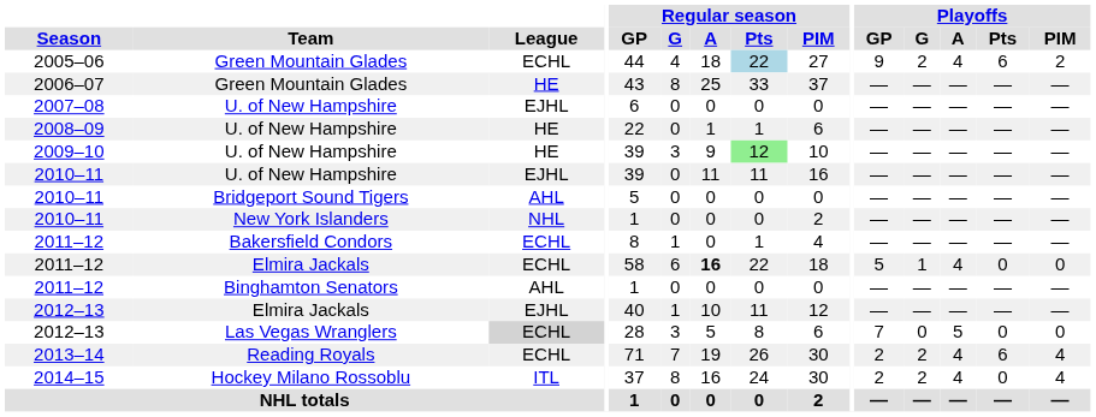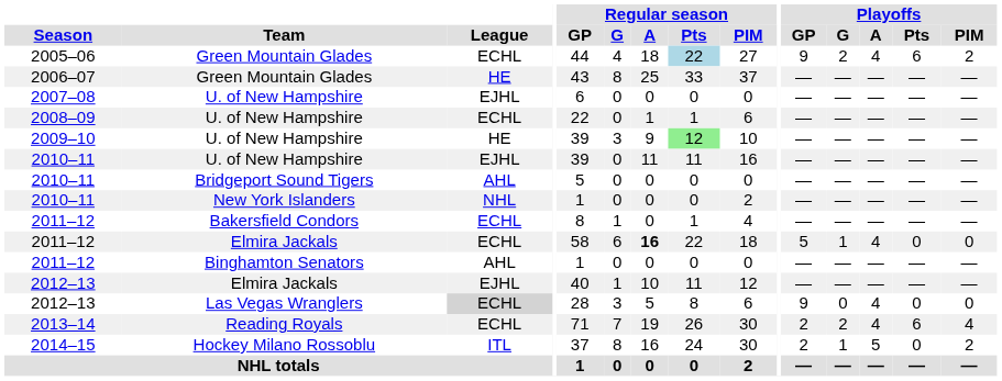 <table border="0" cellpadding="1" cellspacing="0" style="text-align:center; width:60em">
 <tr bgcolor="#e0e0e0">
 <th colspan="3" bgcolor="#ffffff"></th>
 <th rowspan="99" bgcolor="#ffffff"></th>
 <th colspan="5"><a href='#'>Regular season</a></th>
 <th rowspan="99" bgcolor="#ffffff"></th>
 <th colspan="5"><a href='#'>Playoffs</a></th>
 </tr>
 <tr bgcolor="#e0e0e0">
 <th><a href='#'>Season</a></th>
 <th>Team</th>
 <th>League</th>
 <th>GP</th>
 <th><a href='#'>G</a></th>
 <th><a href='#'>A</a></th>
 <th><a href='#'>Pts</a></th>
 <th><a href='#'>PIM</a></th>
 <th>GP</th>
 <th>G</th>
 <th>A</th>
 <th>Pts</th>
 <th>PIM</th>
 </tr>
 <tr ALIGN="center">
 <td>2005–06</td>
 <td><a href='#'>Green Mountain Glades</a></td>
 <td>ECHL</td>
 <td>44</td>
 <td>4</td>
 <td>18</td>
 <td style="background: lightblue;">22</td>
 <td>27</td>
 <td>9</td>
 <td>2</td>
 <td>4</td>
 <td>6</td>
 <td>2</td>
 </tr>
 <tr ALIGN="center" bgcolor="#f0f0f0">
 <td>2006–07</td>
 <td>Green Mountain Glades</td>
 <td><a href='#'>HE</a></td>
 <td>43</td>
 <td>8</td>
 <td>25</td>
 <td>33</td>
 <td>37</td>
 <td>—</td>
 <td>—</td>
 <td>—</td>
 <td>—</td>
 <td>—</td>
 </tr>
 <tr ALIGN="center">
 <td><a href='#'>2007–08</a></td>
 <td><a href='#'>U. of New Hampshire</a></td>
 <td>EJHL</td>
 <td>6</td>
 <td>0</td>
 <td>0</td>
 <td>0</td>
 <td>0</td>
 <td>—</td>
 <td>—</td>
 <td>—</td>
 <td>—</td>
 <td>—</td>
 </tr>
 <tr ALIGN="center" bgcolor="#f0f0f0">
 <td><a href='#'>2008–09</a></td>
 <td>U. of New Hampshire</td>
-<td>HE</td>
+<td>ECHL</td>
 <td>22</td>
 <td>0</td>
 <td>1</td>
 <td>1</td>
 <td>6</td>
 <td>—</td>
 <td>—</td>
 <td>—</td>
 <td>—</td>
 <td>—</td>
 </tr>
 <tr ALIGN="center">
 <td><a href='#'>2009–10</a></td>
 <td>U. of New Hampshire</td>
 <td>HE</td>
 <td>39</td>
 <td>3</td>
 <td>9</td>
 <td style="background: lightgreen;">12</td>
 <td>10</td>
 <td>—</td>
 <td>—</td>
 <td>—</td>
 <td>—</td>
 <td>—</td>
 </tr>
 <tr ALIGN="center" bgcolor="#f0f0f0">
 <td><a href='#'>2010–11</a></td>
 <td>U. of New Hampshire</td>
 <td>EJHL</td>
 <td>39</td>
 <td>0</td>
 <td>11</td>
 <td>11</td>
 <td>16</td>
 <td>—</td>
 <td>—</td>
 <td>—</td>
 <td>—</td>
 <td>—</td>
 </tr>
 <tr ALIGN="center">
 <td><a href='#'>2010–11</a></td>
 <td><a href='#'>Bridgeport Sound Tigers</a></td>
 <td><a href='#'>AHL</a></td>
 <td>5</td>
 <td>0</td>
 <td>0</td>
 <td>0</td>
 <td>0</td>
 <td>—</td>
 <td>—</td>
 <td>—</td>
 <td>—</td>
 <td>—</td>
 </tr>
 <tr ALIGN="center" bgcolor="#f0f0f0">
 <td><a href='#'>2010–11</a></td>
 <td><a href='#'>New York Islanders</a></td>
 <td><a href='#'>NHL</a></td>
 <td>1</td>
 <td>0</td>
 <td>0</td>
 <td>0</td>
 <td>2</td>
 <td>—</td>
 <td>—</td>
 <td>—</td>
 <td>—</td>
 <td>—</td>
 </tr>
 <tr ALIGN="center">
 <td><a href='#'>2011–12</a></td>
 <td><a href='#'>Bakersfield Condors</a></td>
 <td><a href='#'>ECHL</a></td>
 <td>8</td>
 <td>1</td>
 <td>0</td>
 <td>1</td>
 <td>4</td>
 <td>—</td>
 <td>—</td>
 <td>—</td>
 <td>—</td>
 <td>—</td>
 </tr>
 <tr ALIGN="center" bgcolor="#f0f0f0">
 <td>2011–12</td>
 <td><a href='#'>Elmira Jackals</a></td>
 <td>ECHL</td>
 <td>58</td>
 <td>6</td>
 <td><strong>16</strong></td>
 <td>22</td>
 <td>18</td>
 <td>5</td>
 <td>1</td>
 <td>4</td>
 <td>0</td>
 <td>0</td>
 </tr>
 <tr ALIGN="center">
 <td><a href='#'>2011–12</a></td>
 <td><a href='#'>Binghamton Senators</a></td>
 <td>AHL</td>
 <td>1</td>
 <td>0</td>
 <td>0</td>
 <td>0</td>
 <td>0</td>
 <td>—</td>
 <td>—</td>
 <td>—</td>
 <td>—</td>
 <td>—</td>
 </tr>
 <tr ALIGN="center" bgcolor="#f0f0f0">
 <td><a href='#'>2012–13</a></td>
 <td>Elmira Jackals</td>
 <td>EJHL</td>
 <td>40</td>
 <td>1</td>
 <td>10</td>
 <td>11</td>
 <td>12</td>
 <td>—</td>
 <td>—</td>
 <td>—</td>
 <td>—</td>
 <td>—</td>
 </tr>
 <tr ALIGN="center">
 <td>2012–13</td>
 <td><a href='#'>Las Vegas Wranglers</a></td>
 <td style="background: lightgrey;">ECHL</td>
 <td>28</td>
 <td>3</td>
 <td>5</td>
 <td>8</td>
 <td>6</td>
-<td>7</td>
+<td>9</td>
 <td>0</td>
-<td>5</td>
+<td>4</td>
 <td>0</td>
 <td>0</td>
 </tr>
 <tr ALIGN="center" bgcolor="#f0f0f0">
 <td><a href='#'>2013–14</a></td>
 <td><a href='#'>Reading Royals</a></td>
 <td>ECHL</td>
 <td>71</td>
 <td>7</td>
 <td>19</td>
 <td>26</td>
 <td>30</td>
 <td>2</td>
 <td>2</td>
 <td>4</td>
 <td>6</td>
 <td>4</td>
 </tr>
 <tr ALIGN="center">
 <td><a href='#'>2014–15</a></td>
 <td><a href='#'>Hockey Milano Rossoblu</a></td>
 <td><a href='#'>ITL</a></td>
 <td>37</td>
 <td>8</td>
 <td>16</td>
 <td>24</td>
 <td>30</td>
 <td>2</td>
+<td>1</td>
+<td>5</td>
+<td>0</td>
 <td>2</td>
-<td>4</td>
-<td>0</td>
-<td>4</td>
 </tr>
 <tr bgcolor="#e0e0e0">
 <th colspan="3">NHL totals</th>
 <th>1</th>
 <th>0</th>
 <th>0</th>
 <th>0</th>
 <th>2</th>
 <th>—</th>
 <th>—</th>
 <th>—</th>
 <th>—</th>
 <th>—</th>
 </tr>
 </table>
